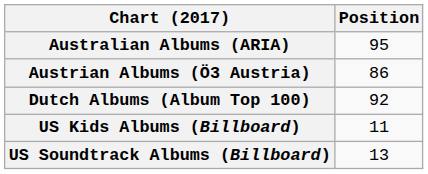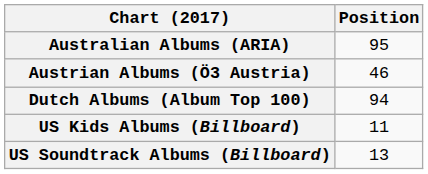 <table class="wikitable sortable plainrowheaders" style="text-align:center">
 <tr>
 <th scope="col">Chart (2017)</th>
 <th scope="col">Position</th>
 </tr>
 <tr>
 <th scope="row">Australian Albums (ARIA)</th>
 <td>95</td>
 </tr>
 <tr>
 <th scope="row">Austrian Albums (Ö3 Austria)</th>
-<td>86</td>
+<td>46</td>
 </tr>
 <tr>
 <th scope="row">Dutch Albums (Album Top 100)</th>
-<td>92</td>
+<td>94</td>
 </tr>
 <tr>
 <th scope="row">US Kids Albums (<em>Billboard</em>)</th>
 <td>11</td>
 </tr>
 <tr>
 <th scope="row">US Soundtrack Albums (<em>Billboard</em>)</th>
 <td>13</td>
 </tr>
 </table>
